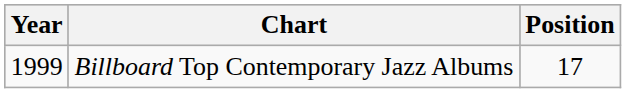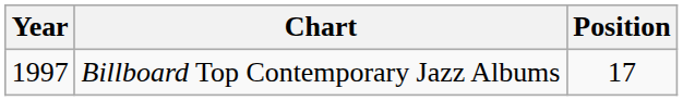 <table class="wikitable">
 <tr>
 <th>Year</th>
 <th>Chart</th>
 <th>Position</th>
 </tr>
 <tr>
-<td>1999</td>
+<td>1997</td>
 <td><em>Billboard</em> Top Contemporary Jazz Albums</td>
 <td align="center">17</td>
 </tr>
 </table>
